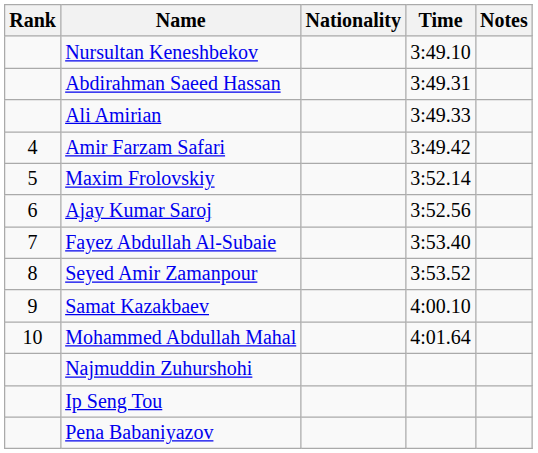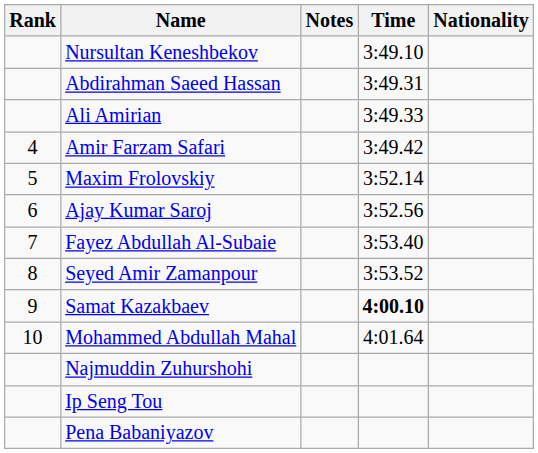 <table class="wikitable sortable" style="text-align:center">
 <tr>
 <th>Rank</th>
 <th>Name</th>
+<th>Notes</th>
+<th>Time</th>
 <th>Nationality</th>
-<th>Time</th>
-<th>Notes</th>
 </tr>
 <tr>
 <td></td>
 <td align=left><a href='#'>Nursultan Keneshbekov</a></td>
+<td></td>
+<td>3:49.10</td>
 <td align=left></td>
-<td>3:49.10</td>
-<td></td>
 </tr>
 <tr>
 <td></td>
 <td align=left><a href='#'>Abdirahman Saeed Hassan</a></td>
+<td></td>
+<td>3:49.31</td>
 <td align=left></td>
-<td>3:49.31</td>
-<td></td>
 </tr>
 <tr>
 <td></td>
 <td align=left><a href='#'>Ali Amirian</a></td>
+<td></td>
+<td>3:49.33</td>
 <td align=left></td>
-<td>3:49.33</td>
-<td></td>
 </tr>
 <tr>
 <td>4</td>
 <td align=left><a href='#'>Amir Farzam Safari</a></td>
+<td></td>
+<td>3:49.42</td>
 <td align=left></td>
-<td>3:49.42</td>
-<td></td>
 </tr>
 <tr>
 <td>5</td>
 <td align=left><a href='#'>Maxim Frolovskiy</a></td>
+<td></td>
+<td>3:52.14</td>
 <td align=left></td>
-<td>3:52.14</td>
-<td></td>
 </tr>
 <tr>
 <td>6</td>
 <td align=left><a href='#'>Ajay Kumar Saroj</a></td>
+<td></td>
+<td>3:52.56</td>
 <td align=left></td>
-<td>3:52.56</td>
-<td></td>
 </tr>
 <tr>
 <td>7</td>
 <td align=left><a href='#'>Fayez Abdullah Al-Subaie</a></td>
+<td></td>
+<td>3:53.40</td>
 <td align=left></td>
-<td>3:53.40</td>
-<td></td>
 </tr>
 <tr>
 <td>8</td>
 <td align=left><a href='#'>Seyed Amir Zamanpour</a></td>
+<td></td>
+<td>3:53.52</td>
 <td align=left></td>
-<td>3:53.52</td>
-<td></td>
 </tr>
 <tr>
 <td>9</td>
 <td align=left><a href='#'>Samat Kazakbaev</a></td>
+<td></td>
+<td><strong>4:00.10</strong></td>
 <td align=left></td>
-<td>4:00.10</td>
-<td></td>
 </tr>
 <tr>
 <td>10</td>
 <td align=left><a href='#'>Mohammed Abdullah Mahal</a></td>
+<td></td>
+<td>4:01.64</td>
 <td align=left></td>
-<td>4:01.64</td>
-<td></td>
 </tr>
 <tr>
 <td></td>
 <td align=left><a href='#'>Najmuddin Zuhurshohi</a></td>
-<td align=left></td>
 <td></td>
 <td></td>
+<td align=left></td>
 </tr>
 <tr>
 <td></td>
 <td align=left><a href='#'>Ip Seng Tou</a></td>
-<td align=left></td>
 <td></td>
 <td></td>
+<td align=left></td>
 </tr>
 <tr>
 <td></td>
 <td align=left><a href='#'>Pena Babaniyazov</a></td>
-<td align=left></td>
 <td></td>
 <td></td>
+<td align=left></td>
 </tr>
 </table>
